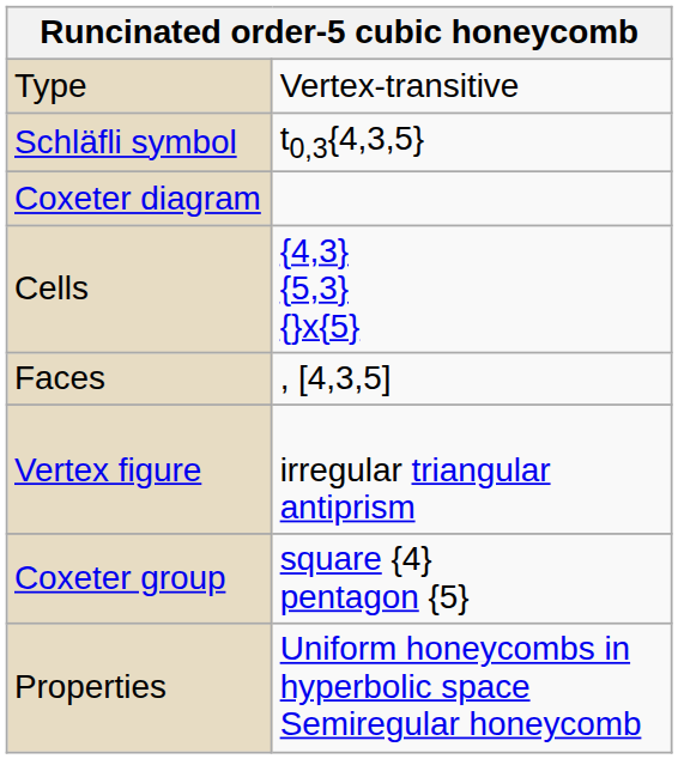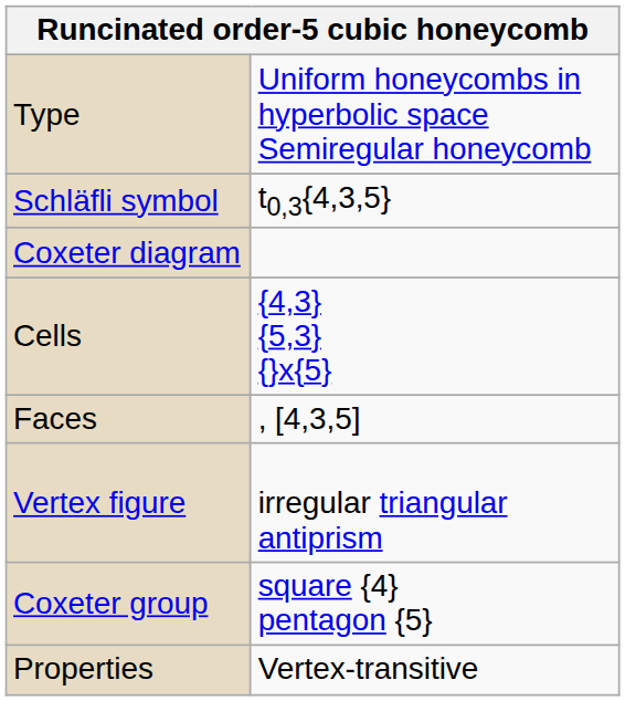 <table class="wikitable" align="right" style="margin-left:10px" width="320">
 <tr>
 <th bgcolor=#e7dcc3 colspan=2>Runcinated order-5 cubic honeycomb<br></th>
 </tr>
 <tr>
 <td bgcolor=#e7dcc3>Type</td>
-<td>Vertex-transitive</td>
+<td><a href='#'>Uniform honeycombs in hyperbolic space</a><br><a href='#'>Semiregular honeycomb</a></td>
 </tr>
 <tr>
 <td bgcolor=#e7dcc3><a href='#'>Schläfli symbol</a></td>
 <td>t<sub>0,3</sub>{4,3,5}</td>
 </tr>
 <tr>
 <td width=120 bgcolor=#e7dcc3><a href='#'>Coxeter diagram</a></td>
 <td></td>
 </tr>
 <tr>
 <td bgcolor=#e7dcc3>Cells</td>
 <td><a href='#'>{4,3}</a> <br><a href='#'>{5,3}</a> <br><a href='#'>{}x{5}</a> </td>
 </tr>
 <tr>
 <td bgcolor=#e7dcc3>Faces</td>
 <td>, [4,3,5]</td>
 </tr>
 <tr>
 <td bgcolor=#e7dcc3><a href='#'>Vertex figure</a></td>
 <td><br>irregular <a href='#'>triangular antiprism</a></td>
 </tr>
 <tr>
 <td bgcolor=#e7dcc3><a href='#'>Coxeter group</a></td>
 <td><a href='#'>square</a> {4}<br><a href='#'>pentagon</a> {5}</td>
 </tr>
 <tr>
 <td bgcolor=#e7dcc3>Properties</td>
-<td><a href='#'>Uniform honeycombs in hyperbolic space</a><br><a href='#'>Semiregular honeycomb</a></td>
+<td>Vertex-transitive</td>
 </tr>
 </table>
